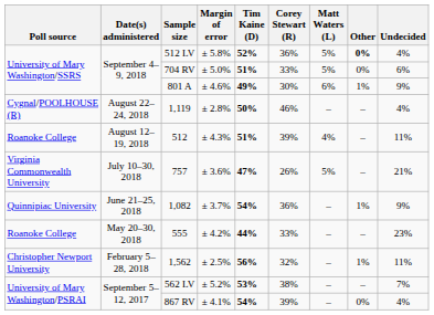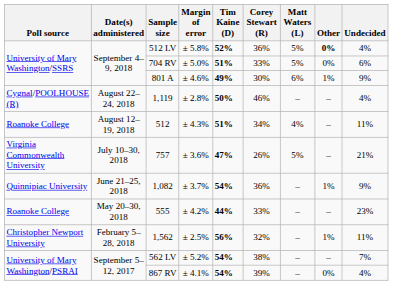 <table class="wikitable" style="font-size:90%">
 <tr valign=bottom>
 <th>Poll source</th>
 <th>Date(s)<br>administered</th>
 <th>Sample<br>size</th>
 <th>Margin<br>of error</th>
 <th style="width:100px;">Tim<br>Kaine (D)</th>
 <th style="width:100px;">Corey<br>Stewart (R)</th>
 <th style="width:100px;">Matt<br>Waters (L)</th>
 <th>Other</th>
 <th>Undecided</th>
 </tr>
 <tr>
 <td rowspan=3><a href='#'>University of Mary Washington</a>/<a href='#'>SSRS</a></td>
 <td rowspan=3 align=center>September 4–9, 2018</td>
 <td align=center>512 LV</td>
 <td align=center>± 5.8%</td>
 <td><strong>52%</strong></td>
 <td align=center>36%</td>
 <td align=center>5%</td>
 <td align=center><strong>0%</strong></td>
 <td align=center>4%</td>
 </tr>
 <tr>
 <td align=center>704 RV</td>
 <td align=center>± 5.0%</td>
 <td><strong>51%</strong></td>
 <td align=center>33%</td>
 <td align=center>5%</td>
 <td align=center>0%</td>
 <td align=center>6%</td>
 </tr>
 <tr>
 <td align=center>801 A</td>
 <td align=center>± 4.6%</td>
 <td><strong>49%</strong></td>
 <td align=center>30%</td>
 <td align=center>6%</td>
 <td align=center>1%</td>
 <td align=center>9%</td>
 </tr>
 <tr>
 <td><a href='#'>Cygnal</a>/<a href='#'>POOLHOUSE (R)</a></td>
 <td align=center>August 22–24, 2018</td>
 <td align=center>1,119</td>
 <td align=center>± 2.8%</td>
 <td><strong>50%</strong></td>
 <td align=center>46%</td>
 <td align=center>–</td>
 <td align=center>–</td>
 <td align=center>4%</td>
 </tr>
 <tr>
 <td><a href='#'>Roanoke College</a></td>
 <td align=center>August 12–19, 2018</td>
 <td align=center>512</td>
 <td align=center>± 4.3%</td>
 <td><strong>51%</strong></td>
-<td align=center>39%</td>
+<td align=center>34%</td>
 <td align=center>4%</td>
 <td align=center>–</td>
 <td align=center>11%</td>
 </tr>
 <tr>
 <td><a href='#'>Virginia Commonwealth University</a></td>
 <td align=center>July 10–30, 2018</td>
 <td align=center>757</td>
 <td align=center>± 3.6%</td>
 <td><strong>47%</strong></td>
 <td align=center>26%</td>
 <td align=center>5%</td>
 <td align=center>–</td>
 <td align=center>21%</td>
 </tr>
 <tr>
 <td><a href='#'>Quinnipiac University</a></td>
 <td align=center>June 21–25, 2018</td>
 <td align=center>1,082</td>
 <td align=center>± 3.7%</td>
 <td><strong>54%</strong></td>
 <td align=center>36%</td>
 <td align=center>–</td>
 <td align=center>1%</td>
 <td align=center>9%</td>
 </tr>
 <tr>
 <td><a href='#'>Roanoke College</a></td>
 <td align=center>May 20–30, 2018</td>
 <td align=center>555</td>
 <td align=center>± 4.2%</td>
 <td><strong>44%</strong></td>
 <td align=center>33%</td>
 <td align=center>–</td>
 <td align=center>–</td>
 <td align=center>23%</td>
 </tr>
 <tr>
 <td><a href='#'>Christopher Newport University</a></td>
 <td align=center>February 5–28, 2018</td>
 <td align=center>1,562</td>
 <td align=center>± 2.5%</td>
 <td><strong>56%</strong></td>
 <td align=center>32%</td>
 <td align=center>–</td>
 <td align=center>1%</td>
 <td align=center>11%</td>
 </tr>
 <tr>
 <td rowspan=2><a href='#'>University of Mary Washington</a>/<a href='#'>PSRAI</a></td>
 <td align=center rowspan=2>September 5–12, 2017</td>
 <td align=center>562 LV</td>
 <td align=center>± 5.2%</td>
-<td><strong>53%</strong></td>
+<td><strong>54%</strong></td>
 <td align=center>38%</td>
 <td align=center>–</td>
 <td align=center>–</td>
 <td align=center>7%</td>
 </tr>
 <tr>
 <td align=center>867 RV</td>
 <td align=center>± 4.1%</td>
 <td><strong>54%</strong></td>
 <td align=center>39%</td>
 <td align=center>–</td>
 <td align=center>0%</td>
 <td align=center>4%</td>
 </tr>
 </table>
